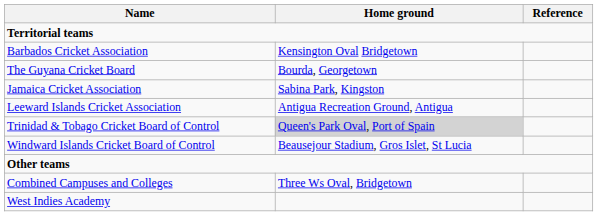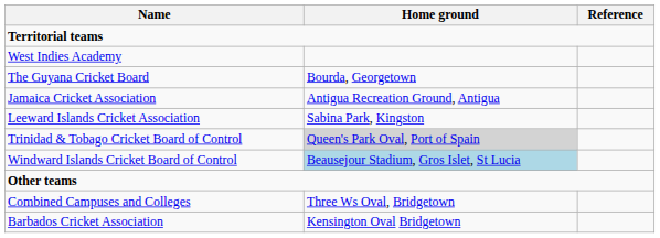 <table class="wikitable" style="width:90%;">
 <tr>
 <th>Name</th>
 <th>Home ground</th>
 <th>Reference</th>
 </tr>
 <tr>
 <td colspan=3><strong>Territorial teams</strong></td>
 </tr>
 <tr>
-<td><a href='#'>Barbados Cricket Association</a></td>
-<td><a href='#'>Kensington Oval</a> <a href='#'>Bridgetown</a></td>
+<td><a href='#'>West Indies Academy</a></td>
+<td></td>
 <td></td>
 </tr>
 <tr>
 <td><a href='#'>The Guyana Cricket Board</a></td>
 <td><a href='#'>Bourda</a>, <a href='#'>Georgetown</a></td>
 <td></td>
 </tr>
 <tr>
 <td><a href='#'>Jamaica Cricket Association</a></td>
-<td><a href='#'>Sabina Park</a>, <a href='#'>Kingston</a></td>
+<td><a href='#'>Antigua Recreation Ground</a>, <a href='#'>Antigua</a></td>
 <td></td>
 </tr>
 <tr>
 <td><a href='#'>Leeward Islands Cricket Association</a></td>
-<td><a href='#'>Antigua Recreation Ground</a>, <a href='#'>Antigua</a></td>
+<td><a href='#'>Sabina Park</a>, <a href='#'>Kingston</a></td>
 <td></td>
 </tr>
 <tr>
 <td><a href='#'>Trinidad & Tobago Cricket Board of Control</a></td>
 <td style="background: lightgrey;"><a href='#'>Queen's Park Oval</a>, <a href='#'>Port of Spain</a></td>
 <td></td>
 </tr>
 <tr>
 <td><a href='#'>Windward Islands Cricket Board of Control</a></td>
-<td><a href='#'>Beausejour Stadium</a>, <a href='#'>Gros Islet</a>, <a href='#'>St Lucia</a></td>
+<td style="background: lightblue;"><a href='#'>Beausejour Stadium</a>, <a href='#'>Gros Islet</a>, <a href='#'>St Lucia</a></td>
 <td></td>
 </tr>
 <tr>
 <td colspan=3><strong>Other teams</strong></td>
 </tr>
 <tr>
 <td><a href='#'>Combined Campuses and Colleges</a></td>
 <td><a href='#'>Three Ws Oval</a>, <a href='#'>Bridgetown</a></td>
 <td></td>
 </tr>
 <tr>
-<td><a href='#'>West Indies Academy</a></td>
-<td></td>
+<td><a href='#'>Barbados Cricket Association</a></td>
+<td><a href='#'>Kensington Oval</a> <a href='#'>Bridgetown</a></td>
 <td></td>
 </tr>
 </table>
